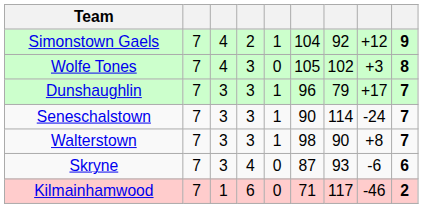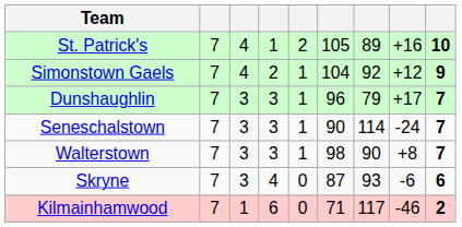 <table class="wikitable" style="text-align:center">
 <tr>
 <th width="175">Team</th>
 <th width="20"></th>
 <th width="20"></th>
 <th width="20"></th>
 <th width="20"></th>
 <th width="20"></th>
 <th width="20"></th>
 <th width="20"></th>
 <th width="20"></th>
 </tr>
 <tr style="background:#cfc;">
+<td><a href='#'>St. Patrick's</a></td>
+<td>7</td>
+<td>4</td>
+<td>1</td>
+<td>2</td>
+<td>105</td>
+<td>89</td>
+<td>+16</td>
+<td><strong>10</strong></td>
+</tr>
+<tr style="background:#cfc;">
 <td><a href='#'>Simonstown Gaels</a></td>
 <td>7</td>
 <td>4</td>
 <td>2</td>
 <td>1</td>
 <td>104</td>
 <td>92</td>
 <td>+12</td>
 <td><strong>9</strong></td>
-</tr>
-<tr style="background:#cfc;">
-<td><a href='#'>Wolfe Tones</a></td>
-<td>7</td>
-<td>4</td>
-<td>3</td>
-<td>0</td>
-<td>105</td>
-<td>102</td>
-<td>+3</td>
-<td><strong>8</strong></td>
 </tr>
 <tr style="background:#cfc;">
 <td><a href='#'>Dunshaughlin</a></td>
 <td>7</td>
 <td>3</td>
 <td>3</td>
 <td>1</td>
 <td>96</td>
 <td>79</td>
 <td>+17</td>
 <td><strong>7</strong></td>
 </tr>
 <tr>
 <td><a href='#'>Seneschalstown</a></td>
 <td>7</td>
 <td>3</td>
 <td>3</td>
 <td>1</td>
 <td>90</td>
 <td>114</td>
 <td>-24</td>
 <td><strong>7</strong></td>
 </tr>
 <tr>
 <td><a href='#'>Walterstown</a></td>
 <td>7</td>
 <td>3</td>
 <td>3</td>
 <td>1</td>
 <td>98</td>
 <td>90</td>
 <td>+8</td>
 <td><strong>7</strong></td>
 </tr>
 <tr>
 <td><a href='#'>Skryne</a></td>
 <td>7</td>
 <td>3</td>
 <td>4</td>
 <td>0</td>
 <td>87</td>
 <td>93</td>
 <td>-6</td>
 <td><strong>6</strong></td>
 </tr>
 <tr style="background:#fcc;">
 <td><a href='#'>Kilmainhamwood</a></td>
 <td>7</td>
 <td>1</td>
 <td>6</td>
 <td>0</td>
 <td>71</td>
 <td>117</td>
 <td>-46</td>
 <td><strong>2</strong></td>
 </tr>
 </table>
